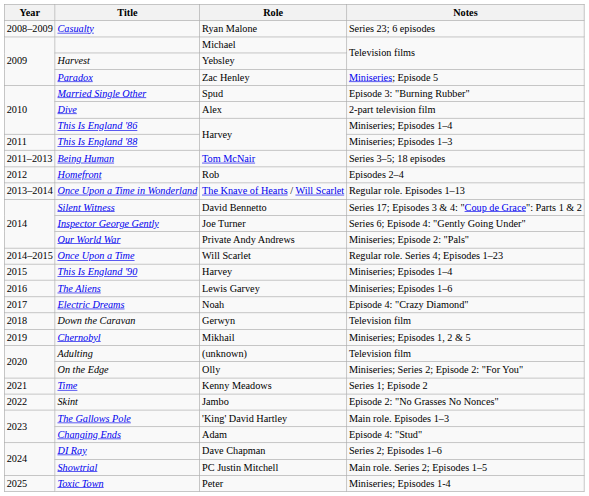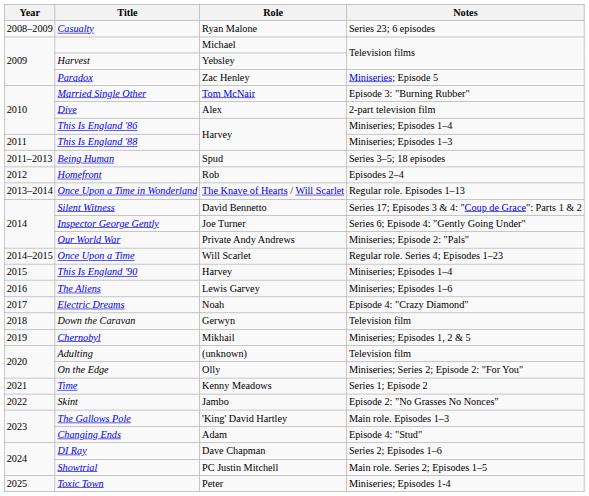 <table class="wikitable sortable">
 <tr>
 <th>Year</th>
 <th>Title</th>
 <th>Role</th>
 <th class = "unsortable">Notes</th>
 </tr>
 <tr>
 <td>2008–2009</td>
 <td><em><a href='#'>Casualty</a></em></td>
 <td>Ryan Malone</td>
 <td>Series 23; 6 episodes</td>
 </tr>
 <tr>
 <td rowspan="3">2009</td>
 <td><em></em></td>
 <td>Michael</td>
 <td rowspan="2">Television films</td>
 </tr>
 <tr>
 <td><em>Harvest</em></td>
 <td>Yebsley</td>
 </tr>
 <tr>
 <td><em><a href='#'>Paradox</a></em></td>
 <td>Zac Henley</td>
 <td><a href='#'>Miniseries</a>; Episode 5</td>
 </tr>
 <tr>
 <td rowspan="3">2010</td>
 <td><em><a href='#'>Married Single Other</a></em></td>
-<td>Spud</td>
+<td><a href='#'>Tom McNair</a></td>
 <td>Episode 3: "Burning Rubber"</td>
 </tr>
 <tr>
 <td><em><a href='#'>Dive</a></em></td>
 <td>Alex</td>
 <td>2-part television film</td>
 </tr>
 <tr>
 <td><em><a href='#'>This Is England '86</a></em></td>
 <td rowspan="2">Harvey</td>
 <td>Miniseries; Episodes 1–4</td>
 </tr>
 <tr>
 <td>2011</td>
 <td><em><a href='#'>This Is England '88</a></em></td>
 <td>Miniseries; Episodes 1–3</td>
 </tr>
 <tr>
 <td>2011–2013</td>
 <td><em><a href='#'>Being Human</a></em></td>
-<td><a href='#'>Tom McNair</a></td>
+<td>Spud</td>
 <td>Series 3–5; 18 episodes</td>
 </tr>
 <tr>
 <td>2012</td>
 <td><em><a href='#'>Homefront</a></em></td>
 <td>Rob</td>
 <td>Episodes 2–4</td>
 </tr>
 <tr>
 <td>2013–2014</td>
 <td><em><a href='#'>Once Upon a Time in Wonderland</a></em></td>
 <td><a href='#'>The Knave of Hearts</a> / <a href='#'>Will Scarlet</a></td>
 <td>Regular role. Episodes 1–13</td>
 </tr>
 <tr>
 <td rowspan="3">2014</td>
 <td><em><a href='#'>Silent Witness</a></em></td>
 <td>David Bennetto</td>
 <td>Series 17; Episodes 3 & 4: "<a href='#'>Coup de Grace</a>": Parts 1 & 2</td>
 </tr>
 <tr>
 <td><em><a href='#'>Inspector George Gently</a></em></td>
 <td>Joe Turner</td>
 <td>Series 6; Episode 4: "Gently Going Under"</td>
 </tr>
 <tr>
 <td><em><a href='#'>Our World War</a></em></td>
 <td>Private Andy Andrews</td>
 <td>Miniseries; Episode 2: "Pals"</td>
 </tr>
 <tr>
 <td>2014–2015</td>
 <td><em><a href='#'>Once Upon a Time</a></em></td>
 <td>Will Scarlet</td>
 <td>Regular role. Series 4; Episodes 1–23</td>
 </tr>
 <tr>
 <td>2015</td>
 <td><em><a href='#'>This Is England '90</a></em></td>
 <td>Harvey</td>
 <td>Miniseries; Episodes 1–4</td>
 </tr>
 <tr>
 <td>2016</td>
 <td><em><a href='#'>The Aliens</a></em> </td>
 <td>Lewis Garvey</td>
 <td>Miniseries; Episodes 1–6</td>
 </tr>
 <tr>
 <td>2017</td>
 <td><em><a href='#'>Electric Dreams</a></em></td>
 <td>Noah</td>
 <td>Episode 4: "Crazy Diamond"</td>
 </tr>
 <tr>
 <td>2018</td>
 <td><em>Down the Caravan</em></td>
 <td>Gerwyn</td>
 <td>Television film</td>
 </tr>
 <tr>
 <td>2019</td>
 <td><a href='#'><em>Chernobyl</em></a></td>
 <td>Mikhail</td>
 <td>Miniseries; Episodes 1, 2 & 5</td>
 </tr>
 <tr>
 <td rowspan="2">2020</td>
 <td><em>Adulting</em></td>
 <td>(unknown)</td>
 <td>Television film</td>
 </tr>
 <tr>
 <td><em>On the Edge</em></td>
 <td>Olly</td>
 <td>Miniseries; Series 2; Episode 2: "For You"</td>
 </tr>
 <tr>
 <td>2021</td>
 <td><em><a href='#'>Time</a></em></td>
 <td>Kenny Meadows</td>
 <td>Series 1; Episode 2</td>
 </tr>
 <tr>
 <td>2022</td>
 <td><em>Skint</em></td>
 <td>Jambo</td>
 <td>Episode 2: "No Grasses No Nonces"</td>
 </tr>
 <tr>
 <td rowspan="2">2023</td>
 <td><em><a href='#'>The Gallows Pole</a></em></td>
 <td>'King' David Hartley</td>
 <td>Main role. Episodes 1–3</td>
 </tr>
 <tr>
 <td><em><a href='#'>Changing Ends</a></em></td>
 <td>Adam</td>
 <td>Episode 4: "Stud"</td>
 </tr>
 <tr>
 <td rowspan="2">2024</td>
 <td><em><a href='#'>DI Ray</a></em></td>
 <td>Dave Chapman</td>
 <td>Series 2; Episodes 1–6</td>
 </tr>
 <tr>
 <td><em><a href='#'>Showtrial</a></em></td>
 <td>PC Justin Mitchell</td>
 <td>Main role. Series 2; Episodes 1–5</td>
 </tr>
 <tr>
 <td>2025</td>
 <td><em><a href='#'>Toxic Town</a></em></td>
 <td>Peter</td>
 <td>Miniseries; Episodes 1-4</td>
 </tr>
 </table>
